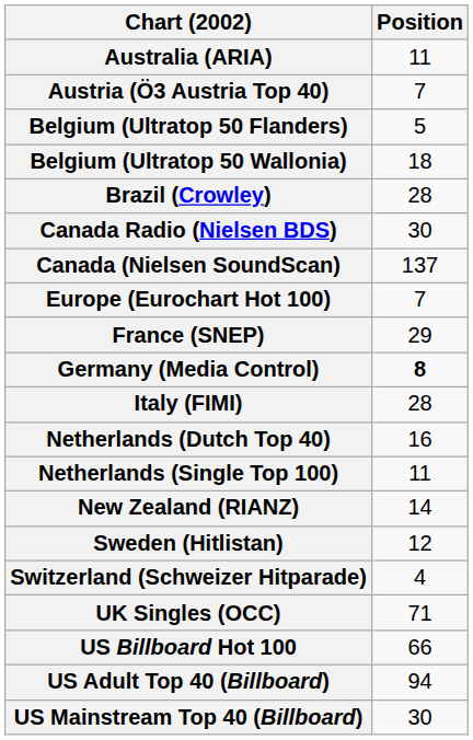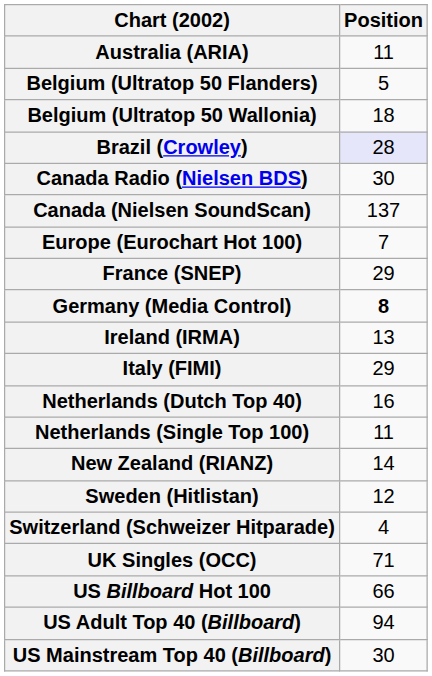 <table class="wikitable sortable plainrowheaders">
 <tr>
 <th>Chart (2002)</th>
 <th>Position</th>
 </tr>
 <tr>
 <th scope="row">Australia (ARIA)</th>
 <td align="center">11</td>
-</tr>
-<tr>
-<th scope="row">Austria (Ö3 Austria Top 40)</th>
-<td align="center">7</td>
 </tr>
 <tr>
 <th scope="row">Belgium (Ultratop 50 Flanders)</th>
 <td align="center">5</td>
 </tr>
 <tr>
 <th scope="row">Belgium (Ultratop 50 Wallonia)</th>
 <td align="center">18</td>
 </tr>
 <tr>
 <th scope="row">Brazil (<a href='#'>Crowley</a>)</th>
-<td align="center">28</td>
+<td align="center" style="background: lavender;">28</td>
 </tr>
 <tr>
 <th scope="row">Canada Radio (<a href='#'>Nielsen BDS</a>)</th>
 <td align="center">30</td>
 </tr>
 <tr>
 <th scope="row">Canada (Nielsen SoundScan)</th>
 <td align="center">137</td>
 </tr>
 <tr>
 <th scope="row">Europe (Eurochart Hot 100)</th>
 <td align="center">7</td>
 </tr>
 <tr>
 <th scope="row">France (SNEP)</th>
 <td align="center">29</td>
 </tr>
 <tr>
 <th scope="row">Germany (Media Control)</th>
 <td align="center"><strong>8</strong></td>
 </tr>
 <tr>
+<th scope="row">Ireland (IRMA)</th>
+<td align="center">13</td>
+</tr>
+<tr>
 <th scope="row">Italy (FIMI)</th>
-<td align="center">28</td>
+<td align="center">29</td>
 </tr>
 <tr>
 <th scope="row">Netherlands (Dutch Top 40)</th>
 <td align="center">16</td>
 </tr>
 <tr>
 <th scope="row">Netherlands (Single Top 100)</th>
 <td align="center">11</td>
 </tr>
 <tr>
 <th scope="row">New Zealand (RIANZ)</th>
 <td align="center">14</td>
 </tr>
 <tr>
 <th scope="row">Sweden (Hitlistan)</th>
 <td align="center">12</td>
 </tr>
 <tr>
 <th scope="row">Switzerland (Schweizer Hitparade)</th>
 <td align="center">4</td>
 </tr>
 <tr>
 <th scope="row">UK Singles (OCC)</th>
 <td align="center">71</td>
 </tr>
 <tr>
 <th scope="row">US <em>Billboard</em> Hot 100</th>
 <td align="center">66</td>
 </tr>
 <tr>
 <th scope="row">US Adult Top 40 (<em>Billboard</em>)</th>
 <td align="center">94</td>
 </tr>
 <tr>
 <th scope="row">US Mainstream Top 40 (<em>Billboard</em>)</th>
 <td align="center">30</td>
 </tr>
 </table>
